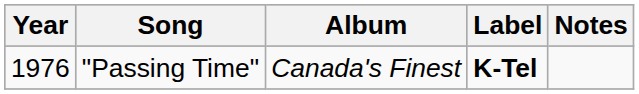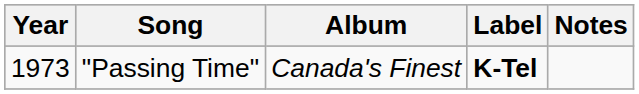 <table class="wikitable">
 <tr>
 <th>Year</th>
 <th>Song</th>
 <th>Album</th>
 <th>Label</th>
 <th>Notes</th>
 </tr>
 <tr>
-<td>1976</td>
+<td>1973</td>
 <td>"Passing Time"</td>
 <td><em>Canada's Finest</em></td>
 <td><strong>K-Tel</strong></td>
 <td></td>
 </tr>
 </table>
